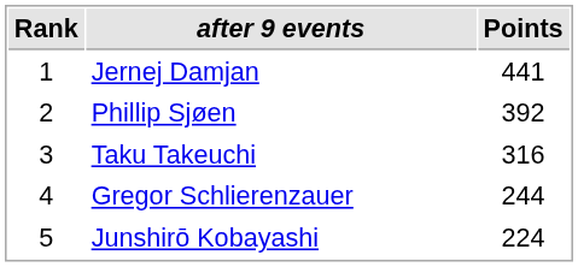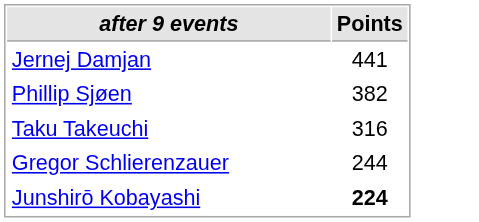 <table cellspacing="1" cellpadding="3" style="border:1px solid #AAAAAA;font-size:86%">
 <tr bgcolor="#E4E4E4">
-<th style="border-bottom:1px solid #AAAAAA" width=10>Rank</th>
 <th style="border-bottom:1px solid #AAAAAA" width=200><em>after 9 events</em></th>
 <th style="border-bottom:1px solid #AAAAAA" width=20>Points</th>
 </tr>
 <tr>
-<td align=center>1</td>
 <td> <a href='#'>Jernej Damjan</a></td>
 <td align=center>441</td>
 </tr>
 <tr>
-<td align=center>2</td>
 <td> <a href='#'>Phillip Sjøen</a></td>
-<td align=center>392</td>
+<td align=center>382</td>
 </tr>
 <tr>
-<td align=center>3</td>
 <td> <a href='#'>Taku Takeuchi</a></td>
 <td align=center>316</td>
 </tr>
 <tr>
-<td align=center>4</td>
 <td> <a href='#'>Gregor Schlierenzauer</a></td>
 <td align=center>244</td>
 </tr>
 <tr>
-<td align=center>5</td>
 <td> <a href='#'>Junshirō Kobayashi</a></td>
-<td align=center>224</td>
+<td align=center><strong>224</strong></td>
 </tr>
 </table>
